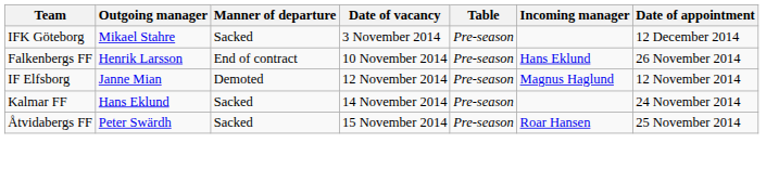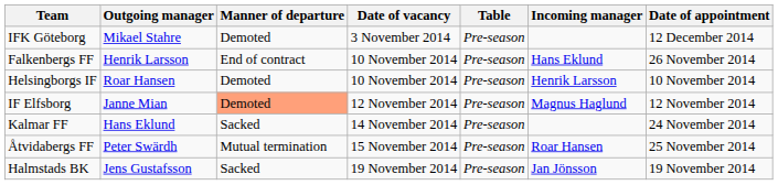 <table class="wikitable">
 <tr>
 <th>Team</th>
 <th>Outgoing manager</th>
 <th>Manner of departure</th>
 <th>Date of vacancy</th>
 <th>Table</th>
 <th>Incoming manager</th>
 <th>Date of appointment</th>
 </tr>
 <tr>
 <td>IFK Göteborg</td>
 <td> <a href='#'>Mikael Stahre</a></td>
-<td>Sacked</td>
+<td>Demoted</td>
 <td>3 November 2014</td>
 <td><em>Pre-season</em></td>
 <td> </td>
 <td>12 December 2014</td>
 </tr>
 <tr>
 <td>Falkenbergs FF</td>
 <td> <a href='#'>Henrik Larsson</a></td>
 <td>End of contract</td>
 <td>10 November 2014</td>
 <td><em>Pre-season</em></td>
 <td> <a href='#'>Hans Eklund</a></td>
 <td>26 November 2014</td>
 </tr>
 <tr>
+<td>Helsingborgs IF</td>
+<td> <a href='#'>Roar Hansen</a></td>
+<td>Demoted</td>
+<td>10 November 2014</td>
+<td><em>Pre-season</em></td>
+<td> <a href='#'>Henrik Larsson</a></td>
+<td>10 November 2014</td>
+</tr>
+<tr>
 <td>IF Elfsborg</td>
 <td> <a href='#'>Janne Mian</a></td>
-<td>Demoted</td>
+<td style="background: lightsalmon;">Demoted</td>
 <td>12 November 2014</td>
 <td><em>Pre-season</em></td>
 <td> <a href='#'>Magnus Haglund</a></td>
 <td>12 November 2014</td>
 </tr>
 <tr>
 <td>Kalmar FF</td>
 <td> <a href='#'>Hans Eklund</a></td>
 <td>Sacked</td>
 <td>14 November 2014</td>
 <td><em>Pre-season</em></td>
 <td> </td>
 <td>24 November 2014</td>
 </tr>
 <tr>
 <td>Åtvidabergs FF</td>
 <td> <a href='#'>Peter Swärdh</a></td>
-<td>Sacked</td>
+<td>Mutual termination</td>
 <td>15 November 2014</td>
 <td><em>Pre-season</em></td>
 <td> <a href='#'>Roar Hansen</a></td>
 <td>25 November 2014</td>
 </tr>
+<tr>
+<td>Halmstads BK</td>
+<td> <a href='#'>Jens Gustafsson</a></td>
+<td>Sacked</td>
+<td>19 November 2014</td>
+<td><em>Pre-season</em></td>
+<td> <a href='#'>Jan Jönsson</a></td>
+<td>19 November 2014</td>
+</tr>
 </table>
